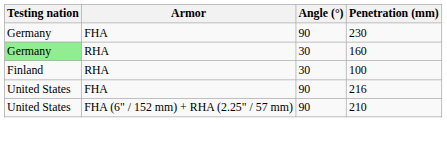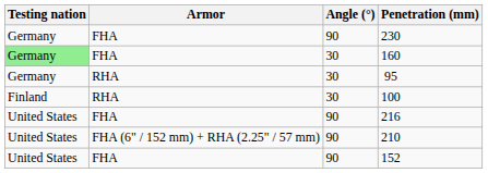 <table class="wikitable">
 <tr>
 <th>Testing nation</th>
 <th>Armor</th>
 <th>Angle (°)</th>
 <th>Penetration (mm)</th>
 </tr>
 <tr>
 <td>Germany</td>
 <td>FHA</td>
 <td>90</td>
 <td>230</td>
 </tr>
 <tr>
 <td style="background: lightgreen;">Germany</td>
+<td>FHA</td>
+<td>30</td>
+<td>160</td>
+</tr>
+<tr>
+<td>Germany</td>
 <td>RHA</td>
 <td>30</td>
-<td>160</td>
+<td> 95</td>
 </tr>
 <tr>
 <td>Finland</td>
 <td>RHA</td>
 <td>30</td>
 <td>100</td>
 </tr>
 <tr>
 <td>United States</td>
 <td>FHA</td>
 <td>90</td>
 <td>216</td>
 </tr>
 <tr>
 <td>United States</td>
 <td>FHA (6" / 152 mm) + RHA (2.25" / 57 mm)</td>
 <td>90</td>
 <td>210</td>
 </tr>
+<tr>
+<td>United States</td>
+<td>FHA</td>
+<td>90</td>
+<td>152</td>
+</tr>
 </table>
